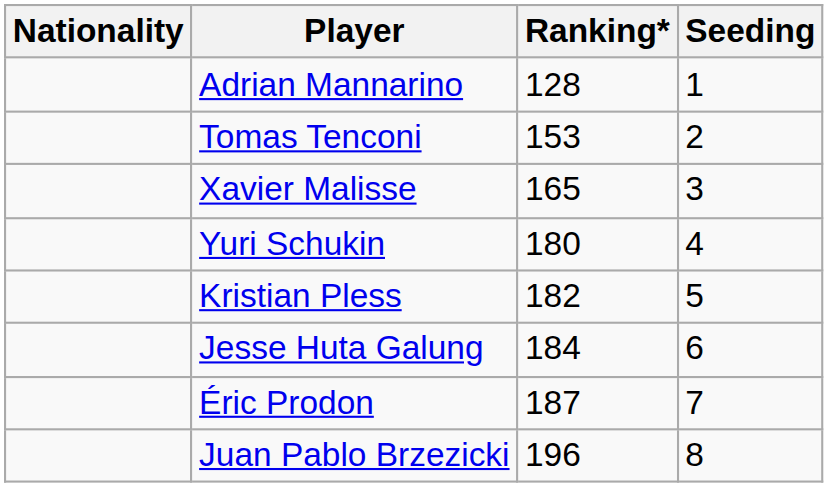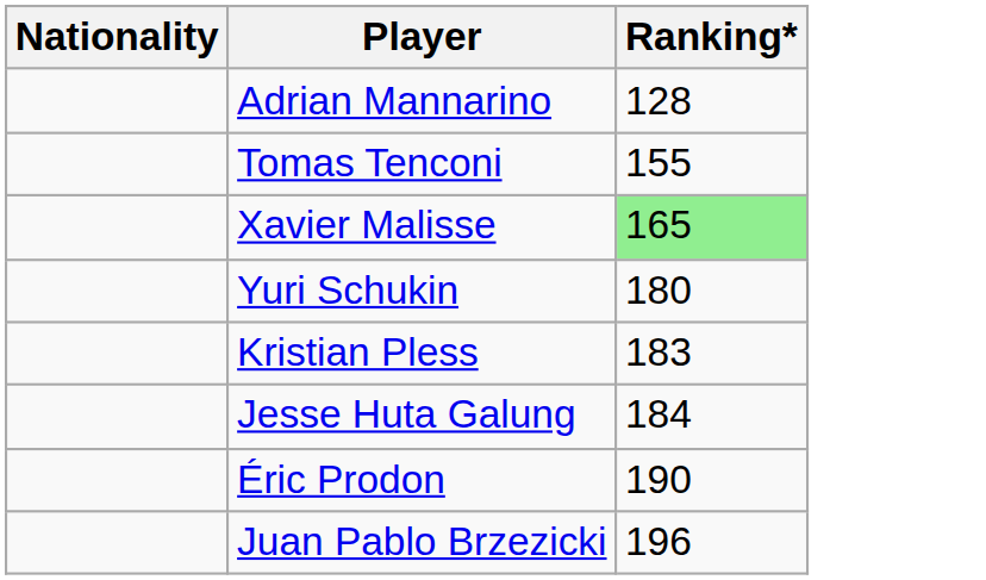 <table class="wikitable" border="1">
 <tr>
 <th>Nationality</th>
 <th>Player</th>
 <th>Ranking*</th>
-<th>Seeding</th>
 </tr>
 <tr>
 <td></td>
 <td><a href='#'>Adrian Mannarino</a></td>
 <td>128</td>
-<td>1</td>
 </tr>
 <tr>
 <td></td>
 <td><a href='#'>Tomas Tenconi</a></td>
-<td>153</td>
-<td>2</td>
+<td>155</td>
 </tr>
 <tr>
 <td></td>
 <td><a href='#'>Xavier Malisse</a></td>
-<td>165</td>
-<td>3</td>
+<td style="background: lightgreen;">165</td>
 </tr>
 <tr>
 <td></td>
 <td><a href='#'>Yuri Schukin</a></td>
 <td>180</td>
-<td>4</td>
 </tr>
 <tr>
 <td></td>
 <td><a href='#'>Kristian Pless</a></td>
-<td>182</td>
-<td>5</td>
+<td>183</td>
 </tr>
 <tr>
 <td></td>
 <td><a href='#'>Jesse Huta Galung</a></td>
 <td>184</td>
-<td>6</td>
 </tr>
 <tr>
 <td></td>
 <td><a href='#'>Éric Prodon</a></td>
-<td>187</td>
-<td>7</td>
+<td>190</td>
 </tr>
 <tr>
 <td></td>
 <td><a href='#'>Juan Pablo Brzezicki</a></td>
 <td>196</td>
-<td>8</td>
 </tr>
 </table>
